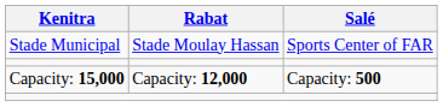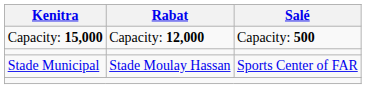 <table class="wikitable">
 <tr>
 <th><a href='#'>Kenitra</a></th>
 <th><a href='#'>Rabat</a></th>
 <th><a href='#'>Salé</a></th>
 </tr>
 <tr>
-<td><a href='#'>Stade Municipal</a></td>
-<td><a href='#'>Stade Moulay Hassan</a></td>
-<td><a href='#'>Sports Center of FAR</a></td>
+<td>Capacity: <strong>15,000</strong></td>
+<td>Capacity: <strong>12,000</strong></td>
+<td>Capacity: <strong>500</strong></td>
 </tr>
 <tr>
 <td><small></small></td>
 <td><small></small></td>
 <td><small></small></td>
 </tr>
 <tr>
-<td>Capacity: <strong>15,000</strong></td>
-<td>Capacity: <strong>12,000</strong></td>
-<td>Capacity: <strong>500</strong></td>
+<td><a href='#'>Stade Municipal</a></td>
+<td><a href='#'>Stade Moulay Hassan</a></td>
+<td><a href='#'>Sports Center of FAR</a></td>
 </tr>
 <tr>
 <td colspan="3"></td>
 </tr>
 </table>
